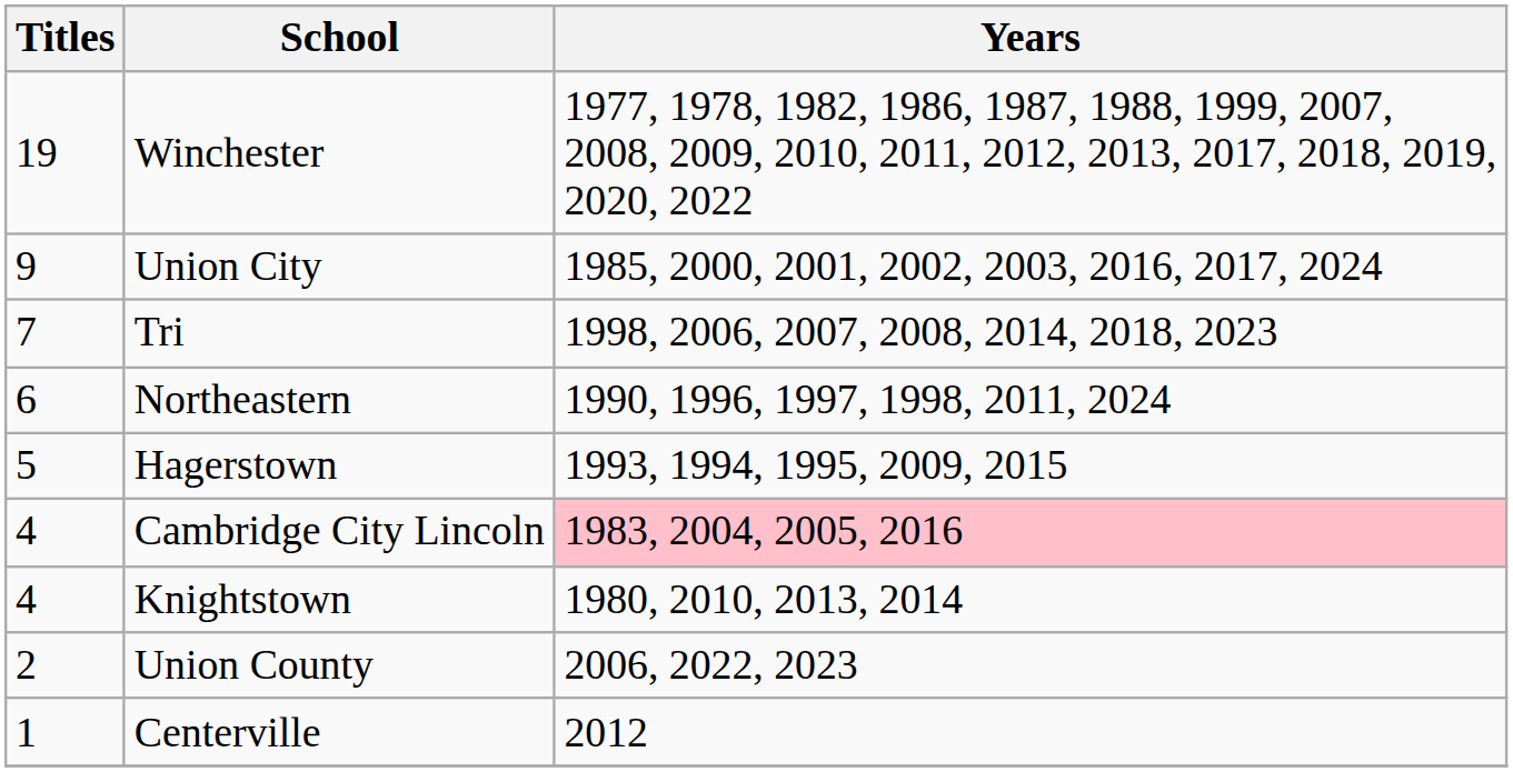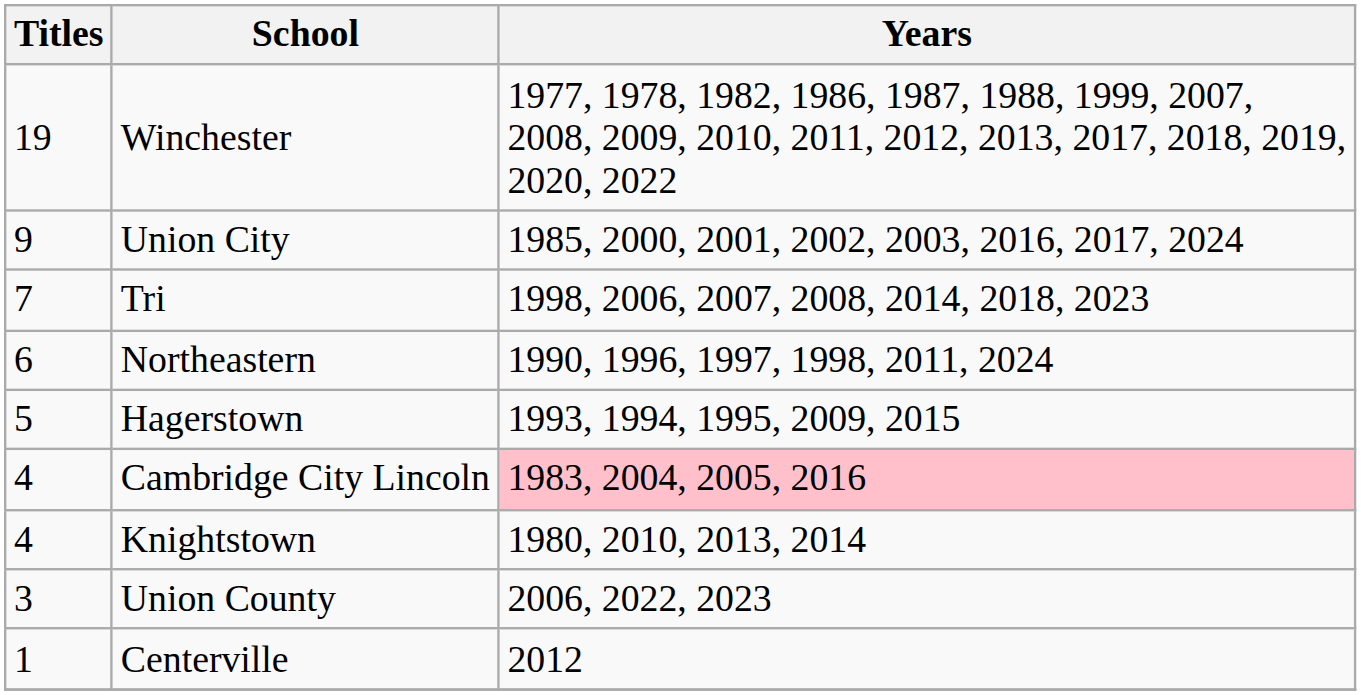 <table class="wikitable">
 <tr>
 <th>Titles</th>
 <th>School</th>
 <th>Years</th>
 </tr>
 <tr>
 <td>19</td>
 <td>Winchester</td>
 <td>1977, 1978, 1982, 1986, 1987, 1988, 1999, 2007,<br>2008, 2009, 2010, 2011, 2012, 2013, 2017, 2018, 2019,<br>2020, 2022</td>
 </tr>
 <tr>
 <td>9</td>
 <td>Union City</td>
 <td>1985, 2000, 2001, 2002, 2003, 2016, 2017, 2024</td>
 </tr>
 <tr>
 <td>7</td>
 <td>Tri</td>
 <td>1998, 2006, 2007, 2008, 2014, 2018, 2023</td>
 </tr>
 <tr>
 <td>6</td>
 <td>Northeastern</td>
 <td>1990, 1996, 1997, 1998, 2011, 2024</td>
 </tr>
 <tr>
 <td>5</td>
 <td>Hagerstown</td>
 <td>1993, 1994, 1995, 2009, 2015</td>
 </tr>
 <tr>
 <td>4</td>
 <td>Cambridge City Lincoln</td>
 <td style="background: pink;">1983, 2004, 2005, 2016</td>
 </tr>
 <tr>
 <td>4</td>
 <td>Knightstown</td>
 <td>1980, 2010, 2013, 2014</td>
 </tr>
 <tr>
-<td>2</td>
+<td>3</td>
 <td>Union County</td>
 <td>2006, 2022, 2023</td>
 </tr>
 <tr>
 <td>1</td>
 <td>Centerville</td>
 <td>2012</td>
 </tr>
 <tr>
 </tr>
 </table>
